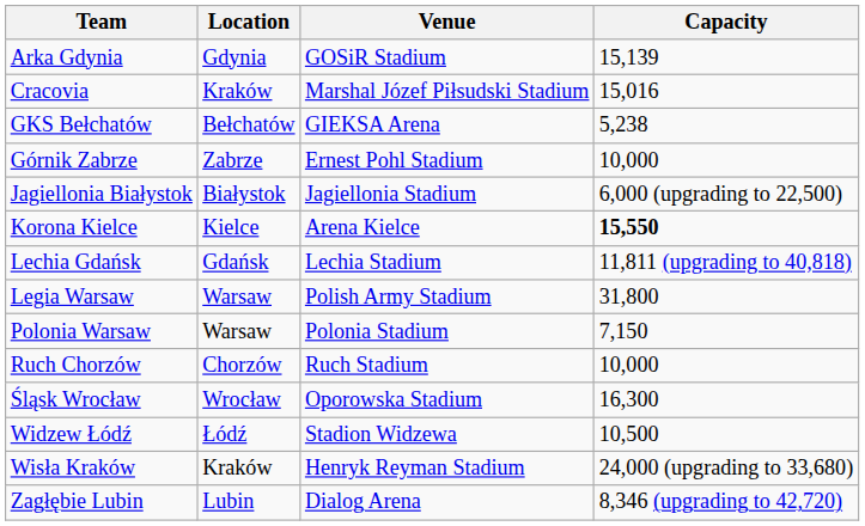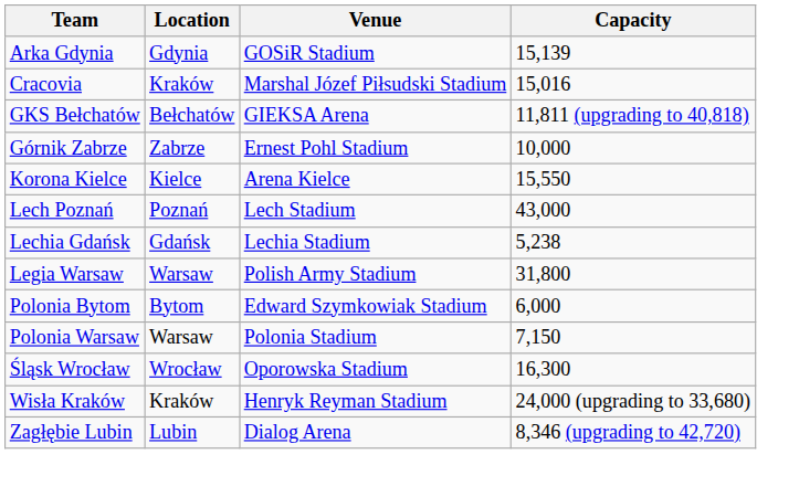 <table class="wikitable sortable">
 <tr>
 <th>Team</th>
 <th>Location</th>
 <th>Venue</th>
 <th>Capacity</th>
 </tr>
 <tr>
 <td><a href='#'>Arka Gdynia</a></td>
 <td><a href='#'>Gdynia</a></td>
 <td><a href='#'>GOSiR Stadium</a></td>
 <td>15,139</td>
 </tr>
 <tr>
 <td><a href='#'>Cracovia</a></td>
 <td><a href='#'>Kraków</a></td>
 <td><a href='#'>Marshal Józef Piłsudski Stadium</a></td>
 <td>15,016</td>
 </tr>
 <tr>
 <td><a href='#'>GKS Bełchatów</a></td>
 <td><a href='#'>Bełchatów</a></td>
 <td><a href='#'>GIEKSA Arena</a></td>
-<td>5,238</td>
+<td>11,811 <a href='#'>(upgrading to 40,818)</a></td>
 </tr>
 <tr>
 <td><a href='#'>Górnik Zabrze</a></td>
 <td><a href='#'>Zabrze</a></td>
 <td><a href='#'>Ernest Pohl Stadium</a></td>
 <td>10,000</td>
 </tr>
 <tr>
-<td><a href='#'>Jagiellonia Białystok</a></td>
-<td><a href='#'>Białystok</a></td>
-<td><a href='#'>Jagiellonia Stadium</a></td>
-<td>6,000 (upgrading to 22,500)</td>
-</tr>
-<tr>
 <td><a href='#'>Korona Kielce</a></td>
 <td><a href='#'>Kielce</a></td>
 <td><a href='#'>Arena Kielce</a></td>
-<td><strong>15,550</strong></td>
+<td>15,550</td>
+</tr>
+<tr>
+<td><a href='#'>Lech Poznań</a></td>
+<td><a href='#'>Poznań</a></td>
+<td><a href='#'>Lech Stadium</a></td>
+<td>43,000</td>
 </tr>
 <tr>
 <td><a href='#'>Lechia Gdańsk</a></td>
 <td><a href='#'>Gdańsk</a></td>
 <td><a href='#'>Lechia Stadium</a></td>
-<td>11,811 <a href='#'>(upgrading to 40,818)</a></td>
+<td>5,238</td>
 </tr>
 <tr>
 <td><a href='#'>Legia Warsaw</a></td>
 <td><a href='#'>Warsaw</a></td>
 <td><a href='#'>Polish Army Stadium</a></td>
 <td>31,800</td>
 </tr>
 <tr>
+<td><a href='#'>Polonia Bytom</a></td>
+<td><a href='#'>Bytom</a></td>
+<td><a href='#'>Edward Szymkowiak Stadium</a></td>
+<td>6,000</td>
+</tr>
+<tr>
 <td><a href='#'>Polonia Warsaw</a></td>
 <td>Warsaw</td>
 <td><a href='#'>Polonia Stadium</a></td>
 <td>7,150</td>
 </tr>
 <tr>
-<td><a href='#'>Ruch Chorzów</a></td>
-<td><a href='#'>Chorzów</a></td>
-<td><a href='#'>Ruch Stadium</a></td>
-<td>10,000</td>
-</tr>
-<tr>
 <td><a href='#'>Śląsk Wrocław</a></td>
 <td><a href='#'>Wrocław</a></td>
 <td><a href='#'>Oporowska Stadium</a></td>
 <td>16,300</td>
-</tr>
-<tr>
-<td><a href='#'>Widzew Łódź</a></td>
-<td><a href='#'>Łódź</a></td>
-<td><a href='#'>Stadion Widzewa</a></td>
-<td>10,500</td>
 </tr>
 <tr>
 <td><a href='#'>Wisła Kraków</a></td>
 <td>Kraków</td>
 <td><a href='#'>Henryk Reyman Stadium</a></td>
 <td>24,000 (upgrading to 33,680)</td>
 </tr>
 <tr>
 <td><a href='#'>Zagłębie Lubin</a></td>
 <td><a href='#'>Lubin</a></td>
 <td><a href='#'>Dialog Arena</a></td>
 <td>8,346 <a href='#'>(upgrading to 42,720)</a></td>
 </tr>
 </table>
